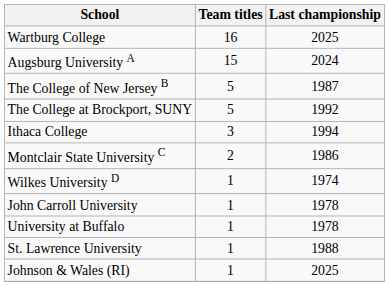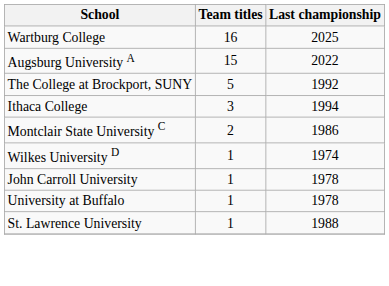 <table class="wikitable sortable" style="text-align:center;">
 <tr>
 <th>School</th>
 <th>Team titles</th>
 <th>Last championship</th>
 </tr>
 <tr>
 <td align=left>Wartburg College</td>
 <td>16</td>
 <td>2025</td>
 </tr>
 <tr>
 <td align=left>Augsburg University <sup>A</sup></td>
 <td>15</td>
-<td>2024</td>
-</tr>
-<tr>
-<td align=left>The College of New Jersey <sup>B</sup></td>
-<td>5</td>
-<td>1987</td>
+<td>2022</td>
 </tr>
 <tr>
 <td align=left>The College at Brockport, SUNY</td>
 <td>5</td>
 <td>1992</td>
 </tr>
 <tr>
 <td align=left>Ithaca College</td>
 <td>3</td>
 <td>1994</td>
 </tr>
 <tr>
 <td align=left>Montclair State University <sup>C</sup></td>
 <td>2</td>
 <td>1986</td>
 </tr>
 <tr>
 <td align=left>Wilkes University <sup>D</sup></td>
 <td>1</td>
 <td>1974</td>
 </tr>
 <tr>
 <td align=left>John Carroll University</td>
 <td>1</td>
 <td>1978</td>
 </tr>
 <tr>
 <td align=left>University at Buffalo</td>
 <td>1</td>
 <td>1978</td>
 </tr>
 <tr>
 <td align=left>St. Lawrence University</td>
 <td>1</td>
 <td>1988</td>
 </tr>
 <tr>
-<td align=left>Johnson & Wales (RI)</td>
-<td>1</td>
-<td>2025</td>
-</tr>
-<tr>
 </tr>
 </table>
